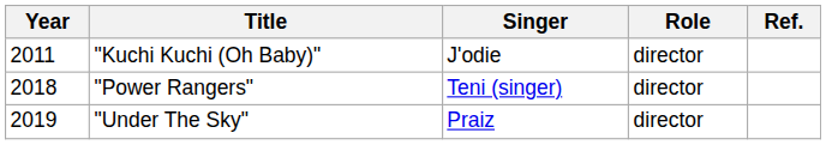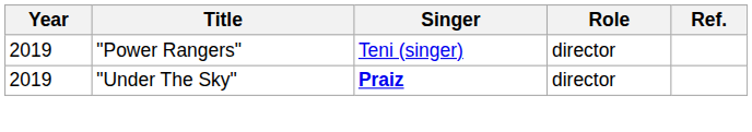 <table class="wikitable plainrowheaders" style="width:100%; margin:auto; background:#fff;">
 <tr>
 <th>Year</th>
 <th>Title</th>
 <th>Singer</th>
 <th>Role</th>
 <th>Ref.</th>
 </tr>
 <tr>
-<td>2011</td>
-<td>"Kuchi Kuchi (Oh Baby)"</td>
-<td>J'odie</td>
-<td>director</td>
-<td></td>
-</tr>
-<tr>
-<td>2018</td>
+<td>2019</td>
 <td>"Power Rangers"</td>
 <td><a href='#'>Teni (singer)</a></td>
 <td>director</td>
 <td></td>
 </tr>
 <tr>
 <td>2019</td>
 <td>"Under The Sky"</td>
-<td><a href='#'>Praiz</a></td>
+<td><strong><a href='#'>Praiz</a></strong></td>
 <td>director</td>
 <td></td>
 </tr>
 </table>
